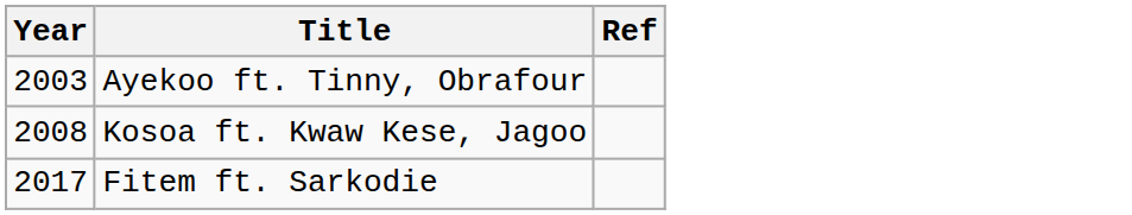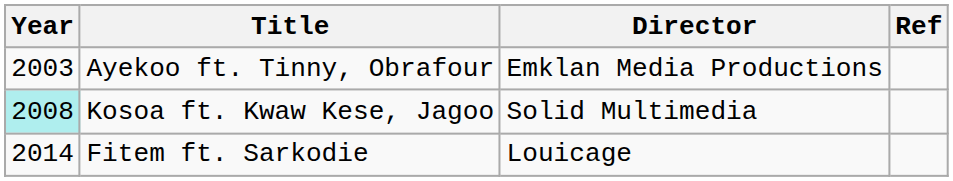 <table class="wikitable">
 <tr>
 <th>Year</th>
 <th>Title</th>
+<th>Director</th>
 <th>Ref</th>
 </tr>
 <tr>
 <td>2003</td>
 <td>Ayekoo ft. Tinny, Obrafour</td>
+<td>Emklan Media Productions</td>
 <td></td>
 </tr>
 <tr>
-<td>2008</td>
+<td style="background: paleturquoise;">2008</td>
 <td>Kosoa ft. Kwaw Kese, Jagoo</td>
+<td>Solid Multimedia</td>
 <td></td>
 </tr>
 <tr>
-<td>2017</td>
+<td>2014</td>
 <td>Fitem ft. Sarkodie</td>
+<td>Louicage</td>
 <td></td>
 </tr>
 </table>
